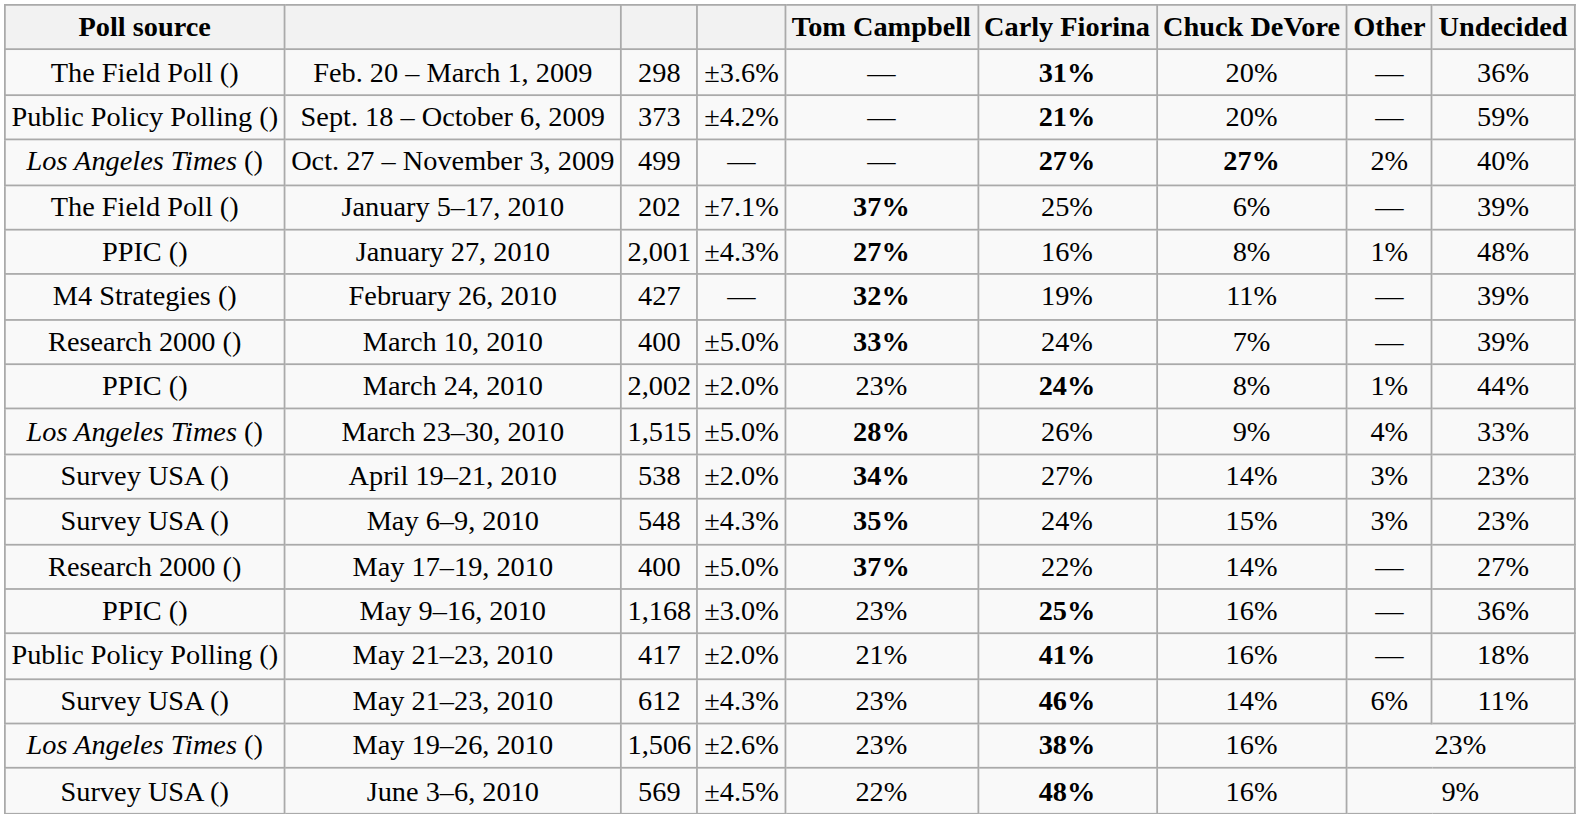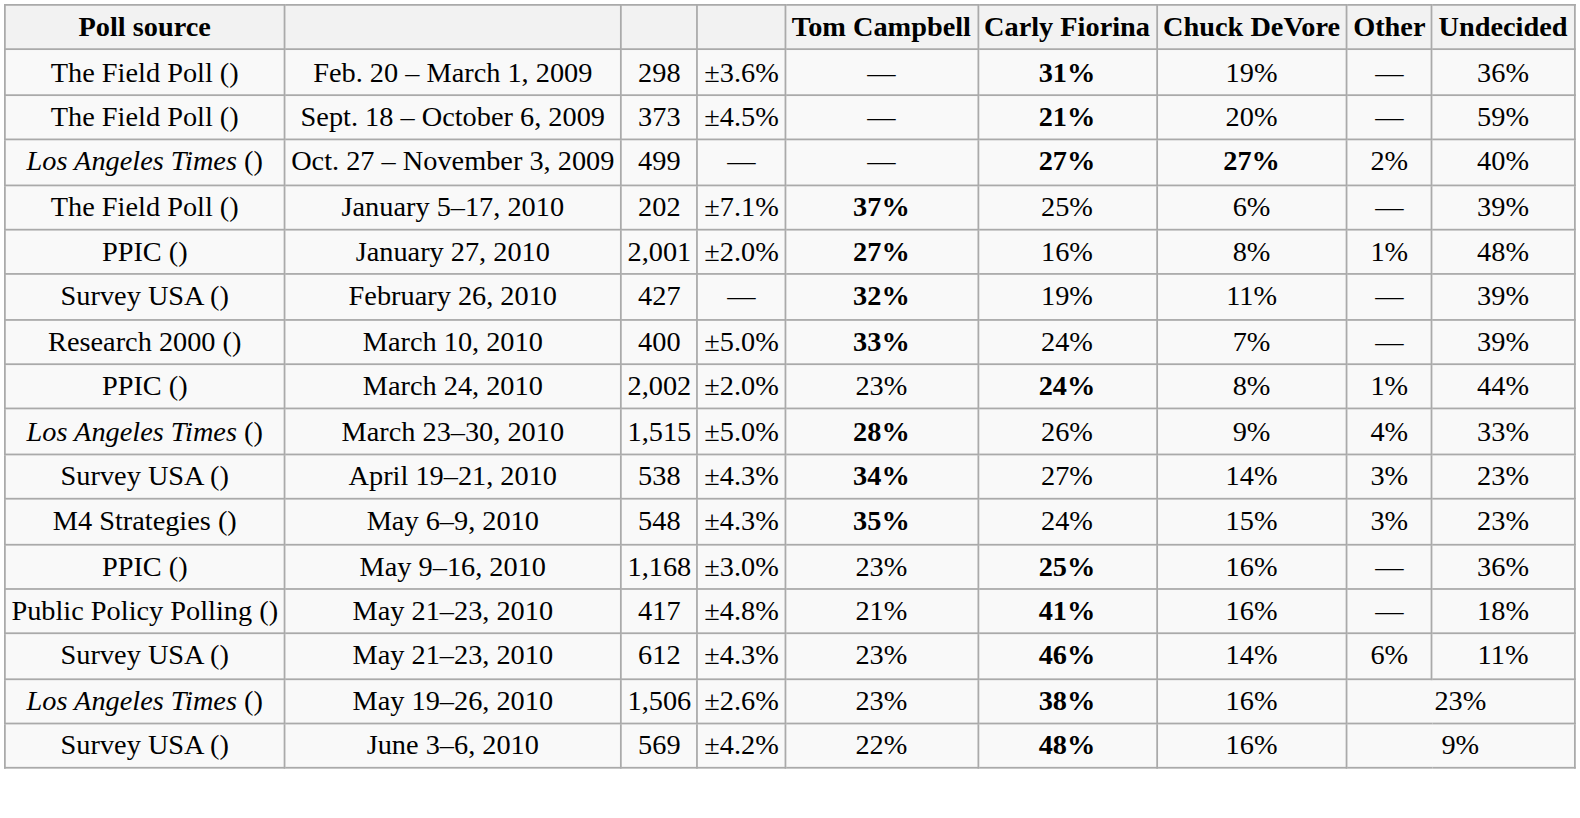 <table class="wikitable" style="text-align:center">
 <tr valign=top>
 <th>Poll source</th>
 <th></th>
 <th></th>
 <th></th>
 <th>Tom Campbell</th>
 <th>Carly Fiorina</th>
 <th>Chuck DeVore</th>
 <th>Other</th>
 <th>Undecided</th>
 </tr>
 <tr>
 <td>The Field Poll ()</td>
 <td>Feb. 20 – March 1, 2009</td>
 <td>298</td>
 <td>±3.6%</td>
 <td>—</td>
 <td><strong>31%</strong></td>
-<td>20%</td>
+<td>19%</td>
 <td>—</td>
 <td>36%</td>
 </tr>
 <tr>
-<td>Public Policy Polling ()</td>
+<td>The Field Poll ()</td>
 <td>Sept. 18 – October 6, 2009</td>
 <td>373</td>
-<td>±4.2%</td>
+<td>±4.5%</td>
 <td>—</td>
 <td><strong>21%</strong></td>
 <td>20%</td>
 <td>—</td>
 <td>59%</td>
 </tr>
 <tr>
 <td><em>Los Angeles Times</em> ()</td>
 <td>Oct. 27 – November 3, 2009</td>
 <td>499</td>
 <td>—</td>
 <td>—</td>
 <td><strong>27%</strong></td>
 <td><strong>27%</strong></td>
 <td>2%</td>
 <td>40%</td>
 </tr>
 <tr>
 <td>The Field Poll ()</td>
 <td>January 5–17, 2010</td>
 <td>202</td>
 <td>±7.1%</td>
 <td><strong>37%</strong></td>
 <td>25%</td>
 <td>6%</td>
 <td>—</td>
 <td>39%</td>
 </tr>
 <tr>
 <td>PPIC ()</td>
 <td>January 27, 2010</td>
 <td>2,001</td>
-<td>±4.3%</td>
+<td>±2.0%</td>
 <td><strong>27%</strong></td>
 <td>16%</td>
 <td>8%</td>
 <td>1%</td>
 <td>48%</td>
 </tr>
 <tr>
-<td>M4 Strategies ()</td>
+<td>Survey USA ()</td>
 <td>February 26, 2010</td>
 <td>427</td>
 <td>—</td>
 <td><strong>32%</strong></td>
 <td>19%</td>
 <td>11%</td>
 <td>—</td>
 <td>39%</td>
 </tr>
 <tr>
 <td>Research 2000 ()</td>
 <td>March 10, 2010</td>
 <td>400</td>
 <td>±5.0%</td>
 <td><strong>33%</strong></td>
 <td>24%</td>
 <td>7%</td>
 <td>—</td>
 <td>39%</td>
 </tr>
 <tr>
 <td>PPIC ()</td>
 <td>March 24, 2010</td>
 <td>2,002</td>
 <td>±2.0%</td>
 <td>23%</td>
 <td><strong>24%</strong></td>
 <td>8%</td>
 <td>1%</td>
 <td>44%</td>
 </tr>
 <tr>
 <td><em>Los Angeles Times</em> ()</td>
 <td>March 23–30, 2010</td>
 <td>1,515</td>
 <td>±5.0%</td>
 <td><strong>28%</strong></td>
 <td>26%</td>
 <td>9%</td>
 <td>4%</td>
 <td>33%</td>
 </tr>
 <tr>
 <td>Survey USA ()</td>
 <td>April 19–21, 2010</td>
 <td>538</td>
-<td>±2.0%</td>
+<td>±4.3%</td>
 <td><strong>34%</strong></td>
 <td>27%</td>
 <td>14%</td>
 <td>3%</td>
 <td>23%</td>
 </tr>
 <tr>
-<td>Survey USA ()</td>
+<td>M4 Strategies ()</td>
 <td>May 6–9, 2010</td>
 <td>548</td>
 <td>±4.3%</td>
 <td><strong>35%</strong></td>
 <td>24%</td>
 <td>15%</td>
 <td>3%</td>
 <td>23%</td>
-</tr>
-<tr>
-<td>Research 2000 ()</td>
-<td>May 17–19, 2010</td>
-<td>400</td>
-<td>±5.0%</td>
-<td><strong>37%</strong></td>
-<td>22%</td>
-<td>14%</td>
-<td>—</td>
-<td>27%</td>
 </tr>
 <tr>
 <td>PPIC ()</td>
 <td>May 9–16, 2010</td>
 <td>1,168</td>
 <td>±3.0%</td>
 <td>23%</td>
 <td><strong>25%</strong></td>
 <td>16%</td>
 <td>—</td>
 <td>36%</td>
 </tr>
 <tr>
 <td>Public Policy Polling ()</td>
 <td>May 21–23, 2010</td>
 <td>417</td>
-<td>±2.0%</td>
+<td>±4.8%</td>
 <td>21%</td>
 <td><strong>41%</strong></td>
 <td>16%</td>
 <td>—</td>
 <td>18%</td>
 </tr>
 <tr>
 <td>Survey USA ()</td>
 <td>May 21–23, 2010</td>
 <td>612</td>
 <td>±4.3%</td>
 <td>23%</td>
 <td><strong>46%</strong></td>
 <td>14%</td>
 <td>6%</td>
 <td>11%</td>
 </tr>
 <tr>
 <td><em>Los Angeles Times</em> ()</td>
 <td>May 19–26, 2010</td>
 <td>1,506</td>
 <td>±2.6%</td>
 <td>23%</td>
 <td><strong>38%</strong></td>
 <td>16%</td>
 <td colspan=2>23%</td>
 </tr>
 <tr>
 <td>Survey USA ()</td>
 <td>June 3–6, 2010</td>
 <td>569</td>
-<td>±4.5%</td>
+<td>±4.2%</td>
 <td>22%</td>
 <td><strong>48%</strong></td>
 <td>16%</td>
 <td colspan=2>9%</td>
 </tr>
 </table>
